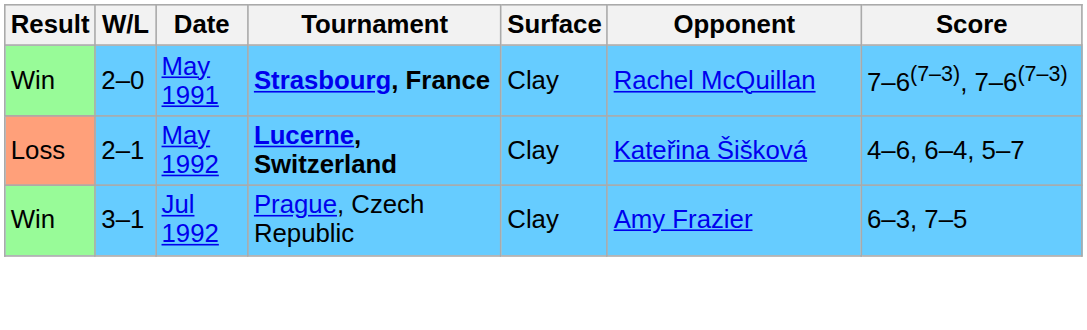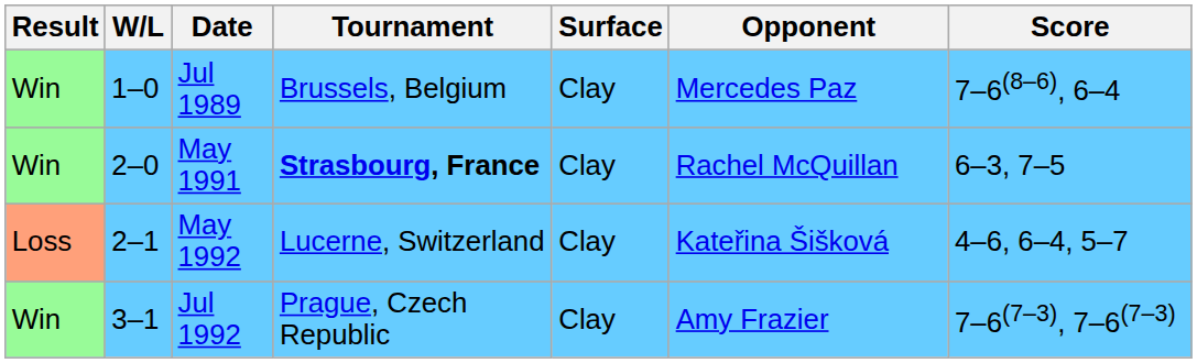 <table class="sortable wikitable">
 <tr>
 <th>Result</th>
 <th style="width:30px" class="unsortable">W/L</th>
 <th style="width:50px">Date</th>
 <th style="width:150px">Tournament</th>
 <th style="width:55px">Surface</th>
 <th style="width:150px">Opponent</th>
 <th style="width:130px" class="unsortable">Score</th>
 </tr>
 <tr style="background:#6cf;">
 <td style="background:#98fb98;">Win</td>
+<td>1–0</td>
+<td><a href='#'>Jul 1989</a></td>
+<td><a href='#'>Brussels</a>, Belgium</td>
+<td>Clay</td>
+<td> <a href='#'>Mercedes Paz</a></td>
+<td>7–6<sup>(8–6)</sup>, 6–4</td>
+</tr>
+<tr style="background:#6cf;">
+<td style="background:#98fb98;">Win</td>
 <td>2–0</td>
 <td><a href='#'>May 1991</a></td>
 <td><strong><a href='#'>Strasbourg</a>, France</strong></td>
 <td>Clay</td>
 <td> <a href='#'>Rachel McQuillan</a></td>
-<td>7–6<sup>(7–3)</sup>, 7–6<sup>(7–3)</sup></td>
+<td>6–3, 7–5</td>
 </tr>
 <tr style="background:#6cf;">
 <td style="background:#ffa07a;">Loss</td>
 <td>2–1</td>
 <td><a href='#'>May 1992</a></td>
-<td><strong><a href='#'>Lucerne</a>, Switzerland</strong></td>
+<td><a href='#'>Lucerne</a>, Switzerland</td>
 <td>Clay</td>
 <td> <a href='#'>Kateřina Šišková</a></td>
 <td>4–6, 6–4, 5–7</td>
 </tr>
 <tr style="background:#6cf;">
 <td style="background:#98fb98;">Win</td>
 <td>3–1</td>
 <td><a href='#'>Jul 1992</a></td>
 <td><a href='#'>Prague</a>, Czech Republic</td>
 <td>Clay</td>
 <td> <a href='#'>Amy Frazier</a></td>
-<td>6–3, 7–5</td>
+<td>7–6<sup>(7–3)</sup>, 7–6<sup>(7–3)</sup></td>
 </tr>
 </table>
